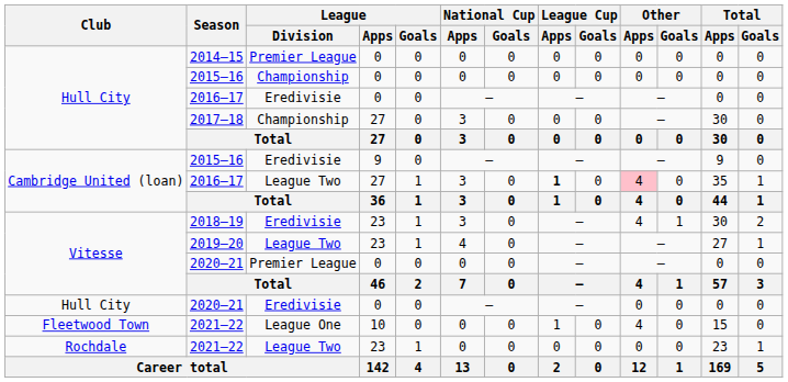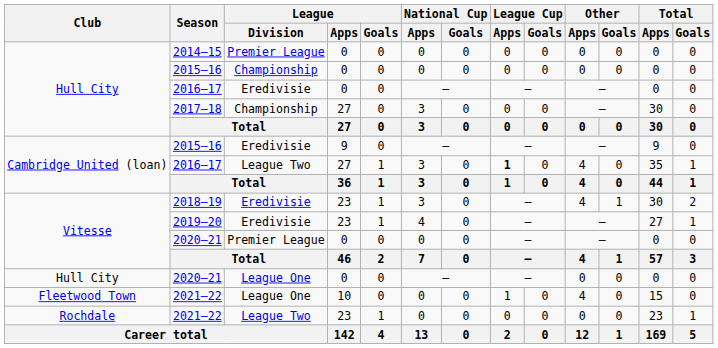 <table class=wikitable style="text-align: center">
 <tr>
 <th rowspan=2>Club</th>
 <th rowspan=2>Season</th>
 <th colspan=3>League</th>
 <th colspan=2>National Cup</th>
 <th colspan=2>League Cup</th>
 <th colspan=2>Other</th>
 <th colspan=2>Total</th>
 </tr>
 <tr>
 <th>Division</th>
 <th>Apps</th>
 <th>Goals</th>
 <th>Apps</th>
 <th>Goals</th>
 <th>Apps</th>
 <th>Goals</th>
 <th>Apps</th>
 <th>Goals</th>
 <th>Apps</th>
 <th>Goals</th>
 </tr>
 <tr>
 <td rowspan=5><a href='#'>Hull City</a></td>
 <td><a href='#'>2014–15</a></td>
 <td><a href='#'>Premier League</a></td>
 <td>0</td>
 <td>0</td>
 <td>0</td>
 <td>0</td>
 <td>0</td>
 <td>0</td>
 <td>0</td>
 <td>0</td>
 <td>0</td>
 <td>0</td>
 </tr>
 <tr>
 <td><a href='#'>2015–16</a></td>
 <td><a href='#'>Championship</a></td>
 <td>0</td>
 <td>0</td>
 <td>0</td>
 <td>0</td>
 <td>0</td>
 <td>0</td>
 <td>0</td>
 <td>0</td>
 <td>0</td>
 <td>0</td>
 </tr>
 <tr>
 <td><a href='#'>2016–17</a></td>
 <td>Eredivisie</td>
 <td>0</td>
 <td>0</td>
 <td colspan=2>—</td>
 <td colspan=2>—</td>
 <td colspan=2>—</td>
 <td>0</td>
 <td>0</td>
 </tr>
 <tr>
 <td><a href='#'>2017–18</a></td>
 <td>Championship</td>
 <td>27</td>
 <td>0</td>
 <td>3</td>
 <td>0</td>
 <td>0</td>
 <td>0</td>
 <td colspan=2>—</td>
 <td>30</td>
 <td>0</td>
 </tr>
 <tr>
 <th colspan=2>Total</th>
 <th>27</th>
 <th>0</th>
 <th>3</th>
 <th>0</th>
 <th>0</th>
 <th>0</th>
 <th>0</th>
 <th>0</th>
 <th>30</th>
 <th>0</th>
 </tr>
 <tr>
 <td rowspan=3><a href='#'>Cambridge United</a> (loan)</td>
 <td><a href='#'>2015–16</a></td>
 <td>Eredivisie</td>
 <td>9</td>
 <td>0</td>
 <td colspan=2>—</td>
 <td colspan=2>—</td>
 <td colspan=2>—</td>
 <td>9</td>
 <td>0</td>
 </tr>
 <tr>
 <td><a href='#'>2016–17</a></td>
 <td>League Two</td>
 <td>27</td>
 <td>1</td>
 <td>3</td>
 <td>0</td>
 <td><strong>1</strong></td>
 <td>0</td>
-<td style="background: pink;">4</td>
+<td>4</td>
 <td>0</td>
 <td>35</td>
 <td>1</td>
 </tr>
 <tr>
 <th colspan=2>Total</th>
 <th>36</th>
 <th>1</th>
 <th>3</th>
 <th>0</th>
 <th>1</th>
 <th>0</th>
 <th>4</th>
 <th>0</th>
 <th>44</th>
 <th>1</th>
 </tr>
 <tr>
 <td rowspan=4><a href='#'>Vitesse</a></td>
 <td><a href='#'>2018–19</a></td>
 <td><a href='#'>Eredivisie</a></td>
 <td>23</td>
 <td>1</td>
 <td>3</td>
 <td>0</td>
 <td colspan=2>—</td>
 <td>4</td>
 <td>1</td>
 <td>30</td>
 <td>2</td>
 </tr>
 <tr>
 <td><a href='#'>2019–20</a></td>
-<td><a href='#'>League Two</a></td>
+<td>Eredivisie</td>
 <td>23</td>
 <td>1</td>
 <td>4</td>
 <td>0</td>
 <td colspan=2>—</td>
 <td colspan=2>—</td>
 <td>27</td>
 <td>1</td>
 </tr>
 <tr>
 <td><a href='#'>2020–21</a></td>
 <td>Premier League</td>
 <td>0</td>
 <td>0</td>
 <td>0</td>
 <td>0</td>
 <td colspan=2>—</td>
 <td colspan=2>—</td>
 <td>0</td>
 <td>0</td>
 </tr>
 <tr>
 <th colspan=2>Total</th>
 <th>46</th>
 <th>2</th>
 <th>7</th>
 <th>0</th>
 <th colspan=2>—</th>
 <th>4</th>
 <th>1</th>
 <th>57</th>
 <th>3</th>
 </tr>
 <tr>
 <td rowspan=1>Hull City</td>
 <td><a href='#'>2020–21</a></td>
-<td><a href='#'>Eredivisie</a></td>
+<td><a href='#'>League One</a></td>
 <td>0</td>
 <td>0</td>
 <td colspan=2>—</td>
 <td colspan=2>—</td>
 <td>0</td>
 <td>0</td>
 <td>0</td>
 <td>0</td>
 </tr>
 <tr>
 <td><a href='#'>Fleetwood Town</a></td>
 <td><a href='#'>2021–22</a></td>
 <td>League One</td>
 <td>10</td>
 <td>0</td>
 <td>0</td>
 <td>0</td>
 <td>1</td>
 <td>0</td>
 <td>4</td>
 <td>0</td>
 <td>15</td>
 <td>0</td>
 </tr>
 <tr>
 <td><a href='#'>Rochdale</a></td>
 <td><a href='#'>2021–22</a></td>
 <td><a href='#'>League Two</a></td>
 <td>23</td>
 <td>1</td>
 <td>0</td>
 <td>0</td>
 <td>0</td>
 <td>0</td>
 <td>0</td>
 <td>0</td>
 <td>23</td>
 <td>1</td>
 </tr>
 <tr>
 <th colspan=3>Career total</th>
 <th>142</th>
 <th>4</th>
 <th>13</th>
 <th>0</th>
 <th>2</th>
 <th>0</th>
 <th>12</th>
 <th>1</th>
 <th>169</th>
 <th>5</th>
 </tr>
 </table>
